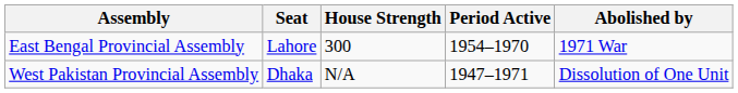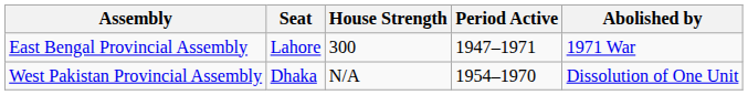 <table class="wikitable">
 <tr>
 <th>Assembly</th>
 <th>Seat</th>
 <th>House Strength</th>
 <th>Period Active</th>
 <th>Abolished by</th>
 </tr>
 <tr>
 <td><a href='#'>East Bengal Provincial Assembly</a></td>
 <td><a href='#'>Lahore</a></td>
 <td>300</td>
-<td>1954–1970</td>
+<td>1947–1971</td>
 <td><a href='#'>1971 War</a></td>
 </tr>
 <tr>
 <td><a href='#'>West Pakistan Provincial Assembly</a></td>
 <td><a href='#'>Dhaka</a></td>
 <td>N/A</td>
-<td>1947–1971</td>
+<td>1954–1970</td>
 <td><a href='#'>Dissolution of One Unit</a></td>
 </tr>
 </table>
